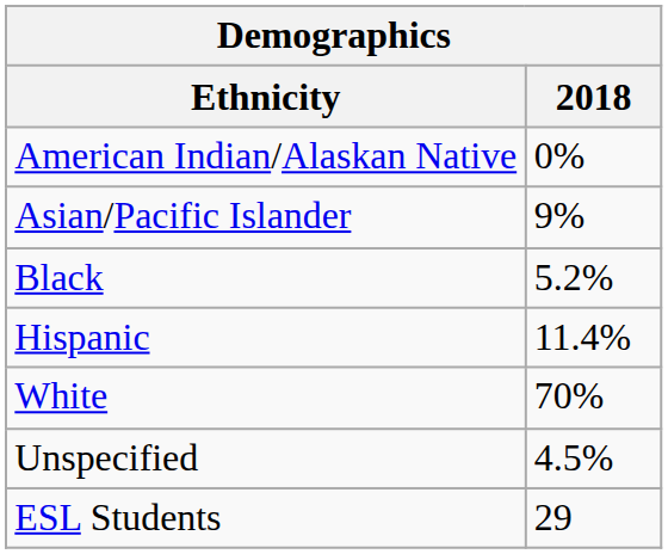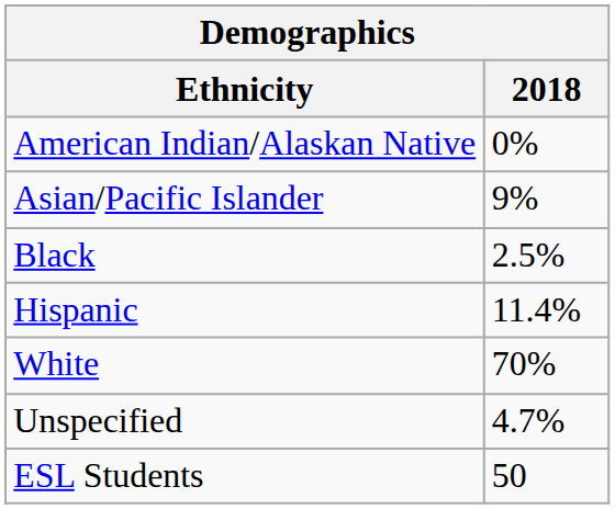 <table class="wikitable">
 <tr>
 <th colspan="4">Demographics</th>
 </tr>
 <tr>
 <th>Ethnicity </th>
 <th style="width:50px;">2018</th>
 </tr>
 <tr>
 <td><a href='#'>American Indian</a>/<a href='#'>Alaskan Native</a></td>
 <td>0%</td>
 </tr>
 <tr>
 <td><a href='#'>Asian</a>/<a href='#'>Pacific Islander</a></td>
 <td>9%</td>
 </tr>
 <tr>
 <td><a href='#'>Black</a></td>
-<td>5.2%</td>
+<td>2.5%</td>
 </tr>
 <tr>
 <td><a href='#'>Hispanic</a></td>
 <td>11.4%</td>
 </tr>
 <tr>
 <td><a href='#'>White</a></td>
 <td>70%</td>
 </tr>
 <tr>
 <td>Unspecified</td>
-<td>4.5%</td>
+<td>4.7%</td>
 </tr>
 <tr>
 <td><a href='#'>ESL</a> Students</td>
-<td>29</td>
+<td>50</td>
 </tr>
 </table>
